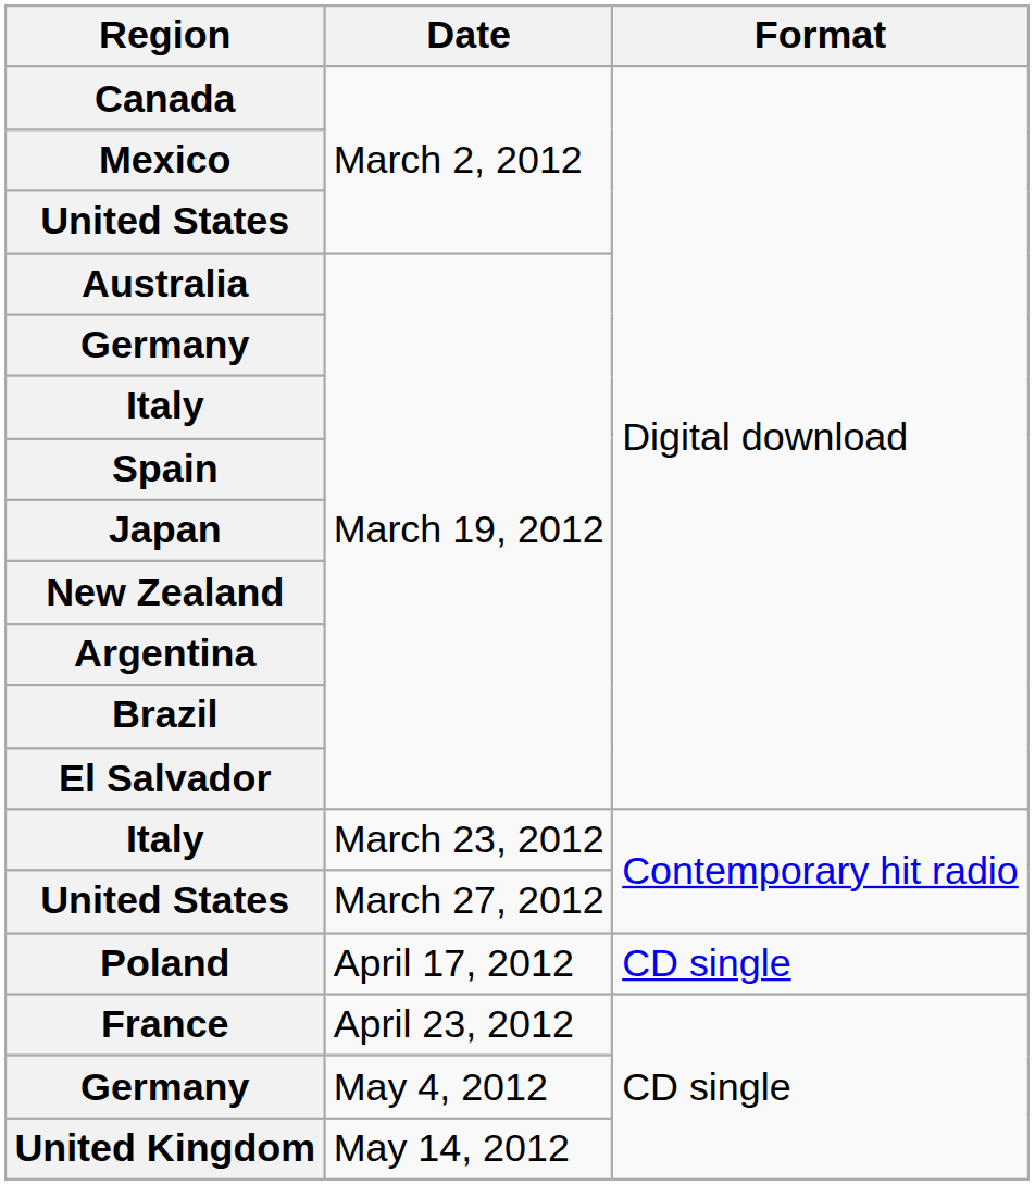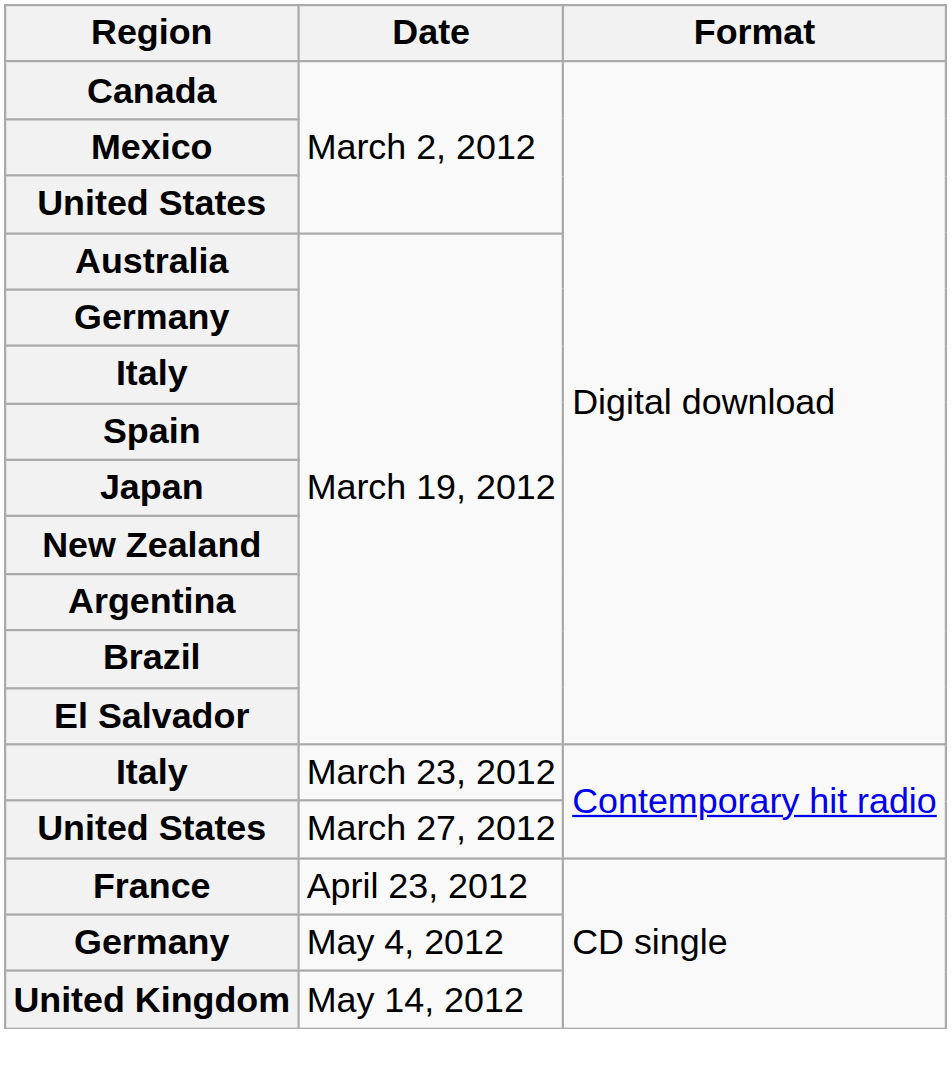 <table class="wikitable plainrowheaders">
 <tr>
 <th scope="col">Region</th>
 <th scope="col">Date</th>
 <th scope="col">Format</th>
 </tr>
 <tr>
 <th scope="row">Canada</th>
 <td rowspan="3">March 2, 2012</td>
 <td rowspan="12">Digital download</td>
 </tr>
 <tr>
 <th scope="row">Mexico</th>
 </tr>
 <tr>
 <th scope="row">United States</th>
 </tr>
 <tr>
 <th scope="row">Australia</th>
 <td rowspan="9">March 19, 2012</td>
 </tr>
 <tr>
 <th scope="row">Germany</th>
 </tr>
 <tr>
 <th scope="row">Italy</th>
 </tr>
 <tr>
 <th scope="row">Spain</th>
 </tr>
 <tr>
 <th scope="row">Japan</th>
 </tr>
 <tr>
 <th scope="row">New Zealand</th>
 </tr>
 <tr>
 <th scope="row">Argentina</th>
 </tr>
 <tr>
 <th scope="row">Brazil</th>
 </tr>
 <tr>
 <th scope="row">El Salvador</th>
 </tr>
 <tr>
 <th scope="row">Italy</th>
 <td>March 23, 2012</td>
 <td rowspan="2"><a href='#'>Contemporary hit radio</a></td>
 </tr>
 <tr>
 <th scope="row">United States</th>
 <td>March 27, 2012</td>
 </tr>
 <tr>
-<th scope="row">Poland</th>
-<td>April 17, 2012</td>
-<td><a href='#'>CD single</a></td>
-</tr>
-<tr>
 <th scope="row">France</th>
 <td>April 23, 2012</td>
 <td rowspan="3">CD single</td>
 </tr>
 <tr>
 <th scope="row">Germany</th>
 <td>May 4, 2012</td>
 </tr>
 <tr>
 <th scope="row">United Kingdom</th>
 <td>May 14, 2012</td>
 </tr>
 </table>
